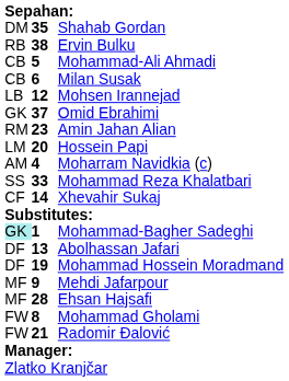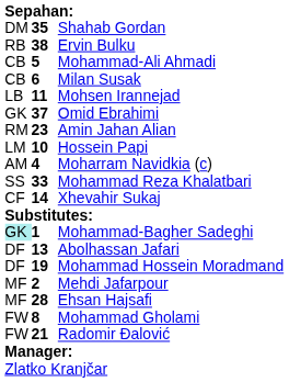 <table style="font-size: 90%" cellspacing="0" cellpadding="0" align=center>
 <tr>
 <td colspan="4"><strong>Sepahan:</strong></td>
 </tr>
 <tr>
 <th width=25></th>
 <th width=25></th>
 </tr>
 <tr>
 <td>DM</td>
 <td><strong>35</strong></td>
 <td> <a href='#'>Shahab Gordan</a></td>
 </tr>
 <tr>
 <td>RB</td>
 <td><strong>38</strong></td>
 <td> <a href='#'>Ervin Bulku</a></td>
 </tr>
 <tr>
 <td>CB</td>
 <td><strong>5</strong></td>
 <td> <a href='#'>Mohammad-Ali Ahmadi</a></td>
 </tr>
 <tr>
 <td>CB</td>
 <td><strong>6</strong></td>
 <td> <a href='#'>Milan Susak</a></td>
 </tr>
 <tr>
 <td>LB</td>
-<td><strong>12</strong></td>
+<td><strong>11</strong></td>
 <td> <a href='#'>Mohsen Irannejad</a></td>
 </tr>
 <tr>
 <td>GK</td>
 <td><strong>37</strong></td>
 <td> <a href='#'>Omid Ebrahimi</a></td>
 <td></td>
 </tr>
 <tr>
 <td>RM</td>
 <td><strong>23</strong></td>
 <td> <a href='#'>Amin Jahan Alian</a></td>
 <td></td>
 <td></td>
 </tr>
 <tr>
 <td>LM</td>
-<td><strong>20</strong></td>
+<td><strong>10</strong></td>
 <td> <a href='#'>Hossein Papi</a></td>
 </tr>
 <tr>
 <td>AM</td>
 <td><strong>4</strong></td>
 <td> <a href='#'>Moharram Navidkia</a> (<a href='#'>c</a>)</td>
 <td></td>
 <td></td>
 </tr>
 <tr>
 <td>SS</td>
 <td><strong>33</strong></td>
 <td> <a href='#'>Mohammad Reza Khalatbari</a></td>
 <td></td>
 </tr>
 <tr>
 <td>CF</td>
 <td><strong>14</strong></td>
 <td> <a href='#'>Xhevahir Sukaj</a></td>
 <td></td>
 <td></td>
 </tr>
 <tr>
 <td colspan=3><strong>Substitutes:</strong></td>
 </tr>
 <tr>
 <td style="background: paleturquoise;">GK</td>
 <td><strong>1</strong></td>
 <td> <a href='#'>Mohammad-Bagher Sadeghi</a></td>
 </tr>
 <tr>
 <td>DF</td>
 <td><strong>13</strong></td>
 <td> <a href='#'>Abolhassan Jafari</a></td>
 </tr>
 <tr>
 <td>DF</td>
 <td><strong>19</strong></td>
 <td> <a href='#'>Mohammad Hossein Moradmand</a></td>
 </tr>
 <tr>
 <td>MF</td>
-<td><strong>9</strong></td>
+<td><strong>2</strong></td>
 <td> <a href='#'>Mehdi Jafarpour</a></td>
 </tr>
 <tr>
 <td>MF</td>
 <td><strong>28</strong></td>
 <td> <a href='#'>Ehsan Hajsafi</a></td>
 <td></td>
 <td></td>
 </tr>
 <tr>
 <td>FW</td>
 <td><strong>8</strong></td>
 <td> <a href='#'>Mohammad Gholami</a></td>
 <td></td>
 <td></td>
 </tr>
 <tr>
 <td>FW</td>
 <td><strong>21</strong></td>
 <td> <a href='#'>Radomir Đalović</a></td>
 <td></td>
 <td></td>
 </tr>
 <tr>
 <td colspan=3><strong>Manager:</strong></td>
 </tr>
 <tr>
 <td colspan=4> <a href='#'>Zlatko Kranjčar</a></td>
 </tr>
 </table>
